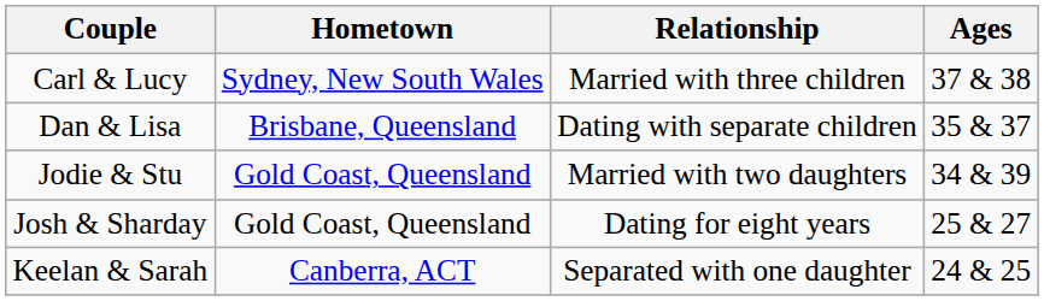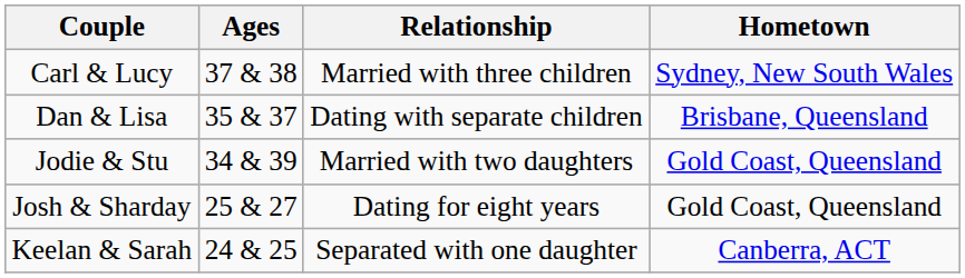 <table class="wikitable" style="text-align:center">
 <tr valign="top">
 <th>Couple</th>
+<th>Ages</th>
+<th>Relationship</th>
 <th>Hometown</th>
-<th>Relationship</th>
-<th>Ages</th>
 </tr>
 <tr>
 <td>Carl & Lucy</td>
+<td>37 & 38</td>
+<td>Married with three children</td>
 <td><a href='#'>Sydney, New South Wales</a></td>
-<td>Married with three children</td>
-<td>37 & 38</td>
 </tr>
 <tr>
 <td>Dan & Lisa</td>
+<td>35 & 37</td>
+<td>Dating with separate children</td>
 <td><a href='#'>Brisbane, Queensland</a></td>
-<td>Dating with separate children</td>
-<td>35 & 37</td>
 </tr>
 <tr>
 <td>Jodie & Stu</td>
+<td>34 & 39</td>
+<td>Married with two daughters</td>
 <td><a href='#'>Gold Coast, Queensland</a></td>
-<td>Married with two daughters</td>
-<td>34 & 39</td>
 </tr>
 <tr>
 <td>Josh & Sharday</td>
+<td>25 & 27</td>
+<td>Dating for eight years</td>
 <td>Gold Coast, Queensland</td>
-<td>Dating for eight years</td>
-<td>25 & 27</td>
 </tr>
 <tr>
 <td>Keelan & Sarah</td>
+<td>24 & 25</td>
+<td>Separated with one daughter</td>
 <td><a href='#'>Canberra, ACT</a></td>
-<td>Separated with one daughter</td>
-<td>24 & 25</td>
 </tr>
 </table>
